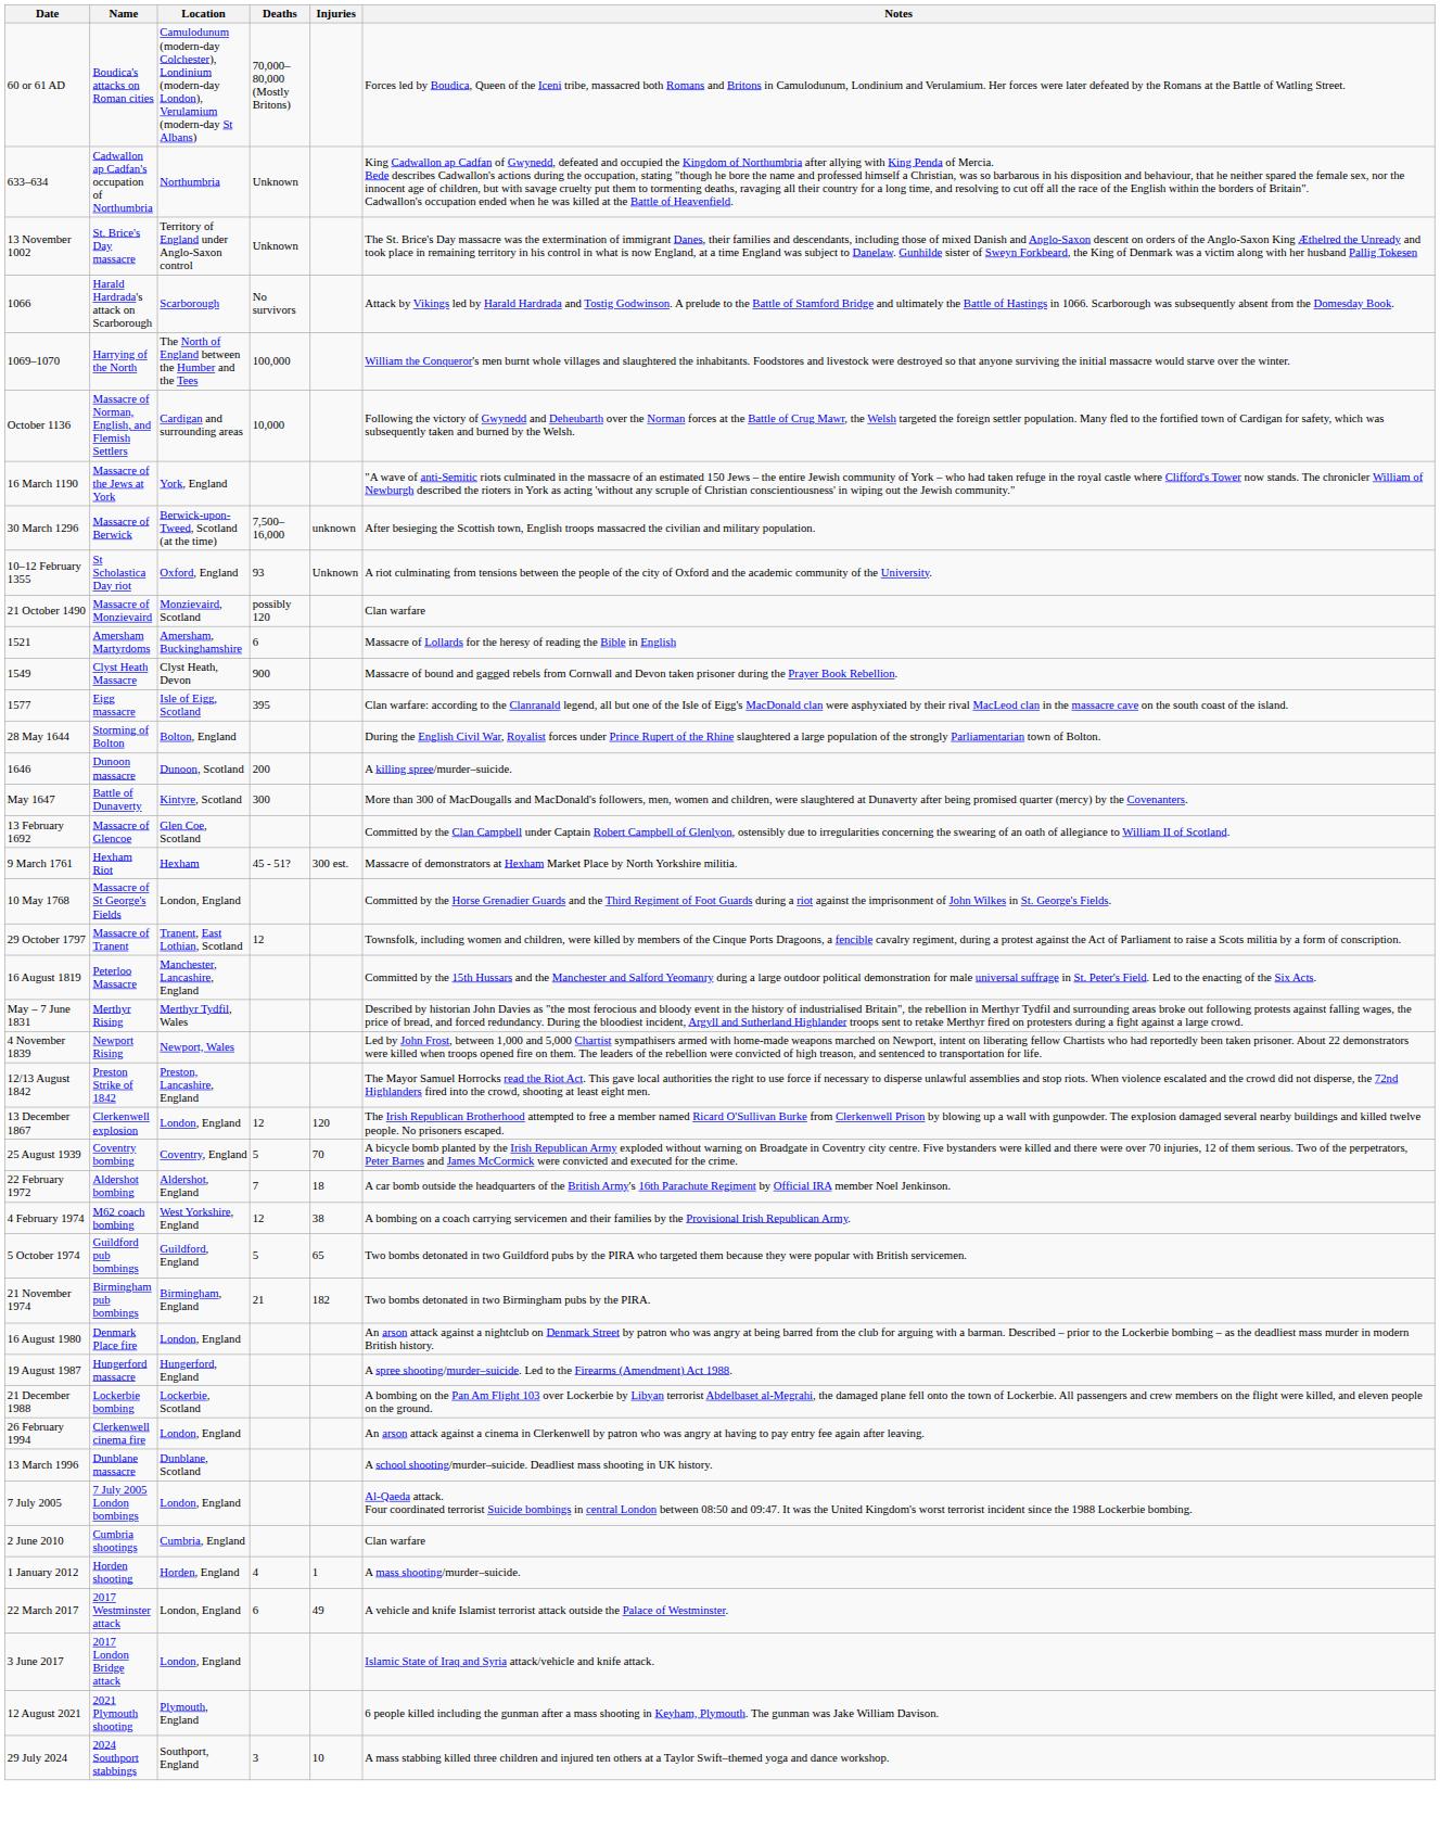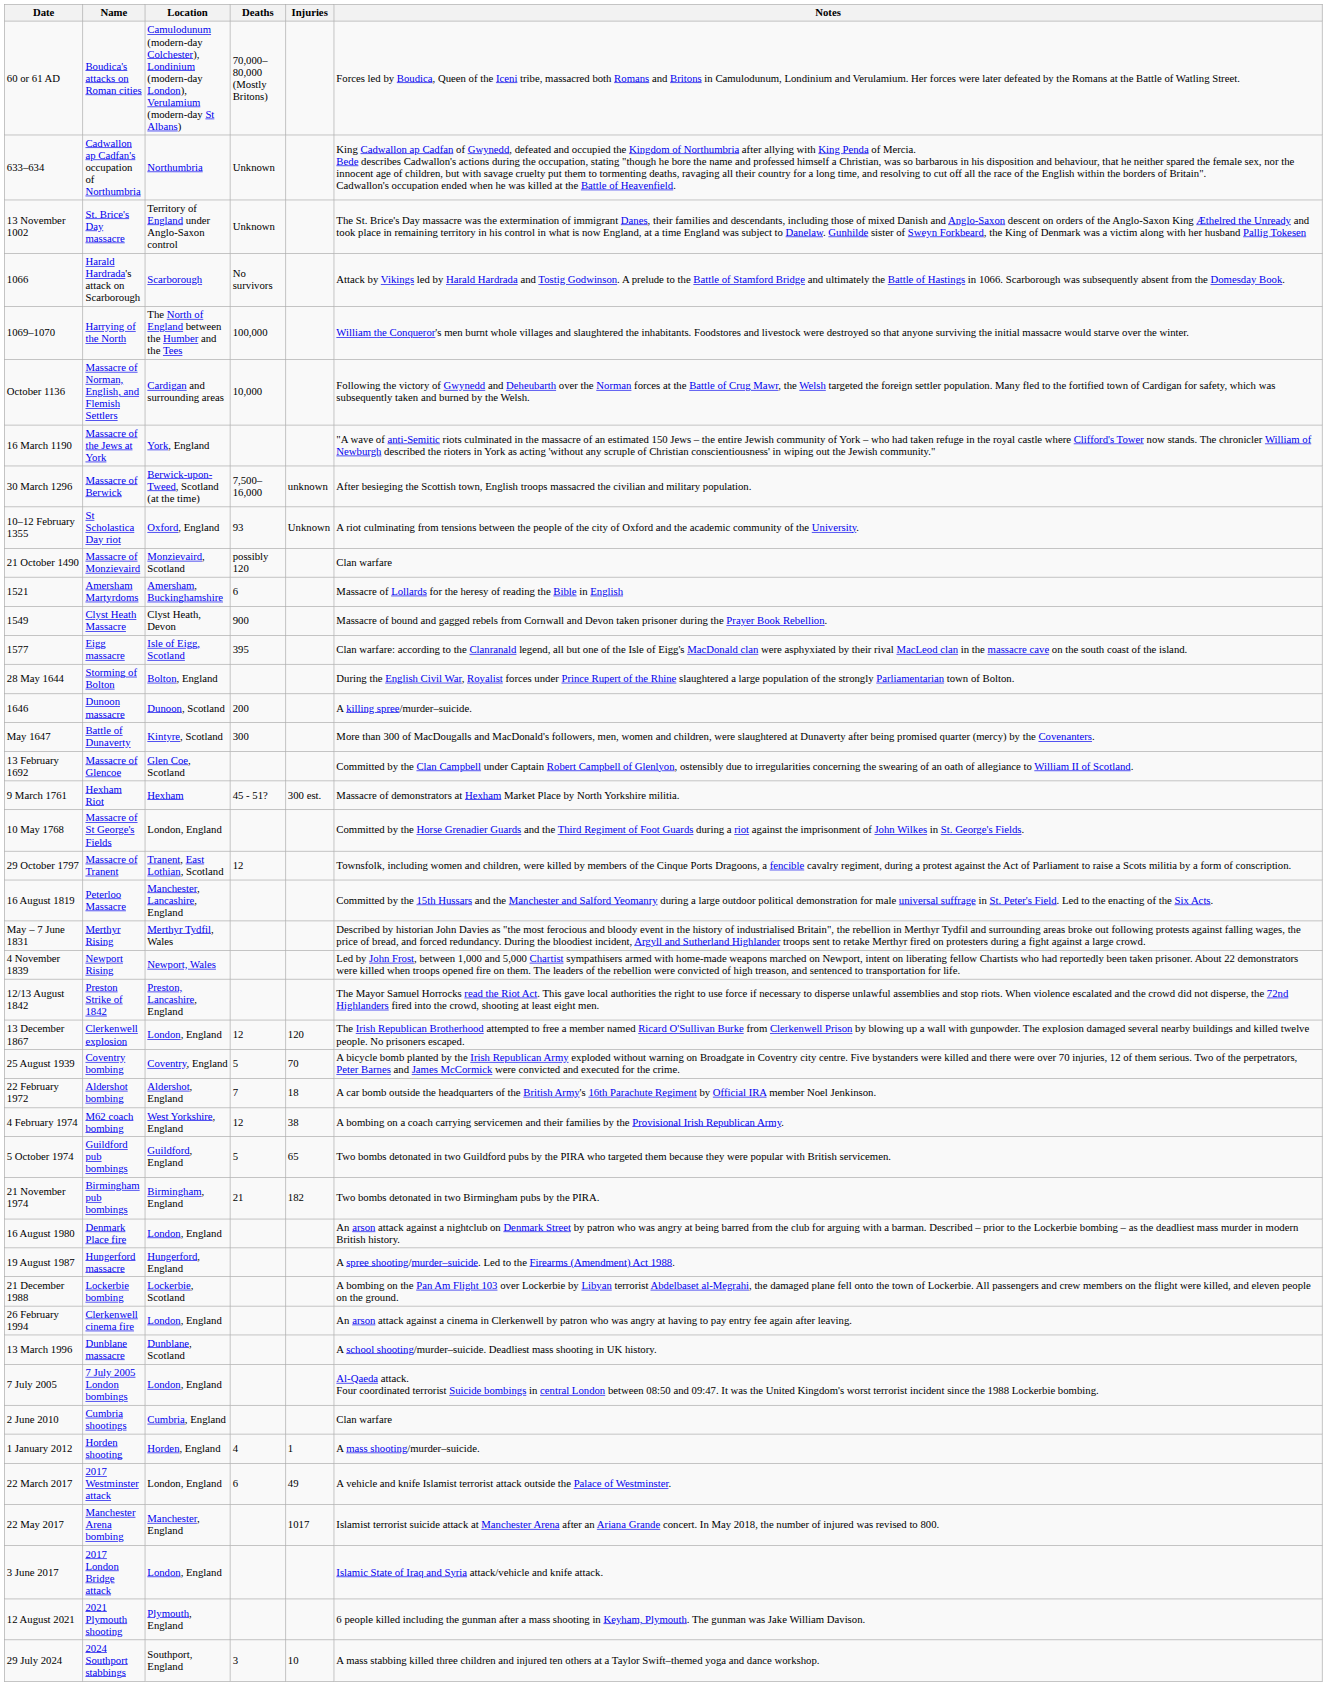 <table class="sortable wikitable" style="font-size:100%;">
 <tr>
 <th style="width:110px;" data-sort-type="date">Date</th>
 <th style="width:85px;">Name</th>
 <th style="width:120px;">Location</th>
 <th style="width:75px;" data-sort-type="number">Deaths</th>
 <th style="width:65px;" data-sort-type="number">Injuries</th>
 <th class="unsortable">Notes</th>
 </tr>
 <tr>
 <td data-sort-value="1 Jan 0100">60 or 61 AD</td>
 <td><a href='#'>Boudica's attacks on Roman cities</a></td>
 <td><a href='#'>Camulodunum</a> (modern-day <a href='#'>Colchester</a>), <a href='#'>Londinium</a> (modern-day <a href='#'>London</a>), <a href='#'>Verulamium</a> (modern-day <a href='#'>St Albans</a>)</td>
 <td>70,000–80,000 (Mostly Britons)</td>
 <td></td>
 <td>Forces led by <a href='#'>Boudica</a>, Queen of the <a href='#'>Iceni</a> tribe, massacred both <a href='#'>Romans</a> and <a href='#'>Britons</a> in Camulodunum, Londinium and Verulamium. Her forces were later defeated by the Romans at the Battle of Watling Street.</td>
 </tr>
 <tr>
 <td>633–634</td>
 <td><a href='#'>Cadwallon ap Cadfan's</a> occupation of <a href='#'>Northumbria</a></td>
 <td><a href='#'>Northumbria</a></td>
 <td>Unknown</td>
 <td></td>
 <td>King <a href='#'>Cadwallon ap Cadfan</a> of <a href='#'>Gwynedd</a>, defeated and occupied the <a href='#'>Kingdom of Northumbria</a> after allying with <a href='#'>King Penda</a> of Mercia.<br><a href='#'>Bede</a> describes Cadwallon's actions during the occupation, stating "though he bore the name and professed himself a Christian, was so barbarous in his disposition and behaviour, that he neither spared the female sex, nor the innocent age of children, but with savage cruelty put them to tormenting deaths, ravaging all their country for a long time, and resolving to cut off all the race of the English within the borders of Britain".<br>Cadwallon's occupation ended when he was killed at the <a href='#'>Battle of Heavenfield</a>.</td>
 </tr>
 <tr>
 <td>13 November 1002</td>
 <td><a href='#'>St. Brice's Day massacre</a></td>
 <td>Territory of <a href='#'>England</a> under Anglo-Saxon control</td>
 <td>Unknown</td>
 <td></td>
 <td>The St. Brice's Day massacre was the extermination of immigrant <a href='#'>Danes</a>, their families and descendants, including those of mixed Danish and <a href='#'>Anglo-Saxon</a> descent on orders of the Anglo-Saxon King <a href='#'>Æthelred the Unready</a> and took place in remaining territory in his control in what is now England, at a time England was subject to <a href='#'>Danelaw</a>. <a href='#'>Gunhilde</a> sister of <a href='#'>Sweyn Forkbeard</a>, the King of Denmark was a victim along with her husband <a href='#'>Pallig Tokesen</a></td>
 </tr>
 <tr>
 <td data-sort-value="1 Jan 1066">1066</td>
 <td><a href='#'>Harald Hardrada</a>'s attack on Scarborough</td>
 <td><a href='#'>Scarborough</a></td>
 <td>No survivors</td>
 <td></td>
 <td>Attack by <a href='#'>Vikings</a> led by <a href='#'>Harald Hardrada</a> and <a href='#'>Tostig Godwinson</a>. A prelude to the <a href='#'>Battle of Stamford Bridge</a> and ultimately the <a href='#'>Battle of Hastings</a> in 1066. Scarborough was subsequently absent from the <a href='#'>Domesday Book</a>.</td>
 </tr>
 <tr>
 <td data-sort-value="1 Jan 1069">1069–1070</td>
 <td><a href='#'>Harrying of the North</a></td>
 <td>The <a href='#'>North of England</a> between the <a href='#'>Humber</a> and the <a href='#'>Tees</a></td>
 <td>100,000</td>
 <td></td>
 <td><a href='#'>William the Conqueror</a>'s men burnt whole villages and slaughtered the inhabitants. Foodstores and livestock were destroyed so that anyone surviving the initial massacre would starve over the winter.</td>
 </tr>
 <tr>
 <td>October 1136</td>
 <td><a href='#'>Massacre of Norman, English, and Flemish Settlers</a></td>
 <td><a href='#'>Cardigan</a> and surrounding areas</td>
 <td>10,000</td>
 <td></td>
 <td>Following the victory of <a href='#'>Gwynedd</a> and <a href='#'>Deheubarth</a> over the <a href='#'>Norman</a> forces at the <a href='#'>Battle of Crug Mawr</a>, the <a href='#'>Welsh</a> targeted the foreign settler population. Many fled to the fortified town of Cardigan for safety, which was subsequently taken and burned by the Welsh.</td>
 </tr>
 <tr>
 <td>16 March 1190</td>
 <td><a href='#'>Massacre of the Jews at York</a></td>
 <td><a href='#'>York</a>, England</td>
 <td></td>
 <td></td>
 <td>"A wave of <a href='#'>anti-Semitic</a> riots culminated in the massacre of an estimated 150 Jews – the entire Jewish community of York – who had taken refuge in the royal castle where <a href='#'>Clifford's Tower</a> now stands. The chronicler <a href='#'>William of Newburgh</a> described the rioters in York as acting 'without any scruple of Christian conscientiousness' in wiping out the Jewish community."</td>
 </tr>
 <tr>
 <td>30 March 1296</td>
 <td><a href='#'>Massacre of Berwick</a></td>
 <td><a href='#'>Berwick-upon-Tweed</a>, Scotland (at the time)</td>
 <td>7,500–16,000</td>
 <td>unknown</td>
 <td>After besieging the Scottish town, English troops massacred the civilian and military population.</td>
 </tr>
 <tr>
 <td data-sort-value="10 Feb 1355">10–12 February 1355</td>
 <td><a href='#'>St Scholastica Day riot</a></td>
 <td><a href='#'>Oxford</a>, England</td>
 <td>93</td>
 <td>Unknown</td>
 <td>A riot culminating from tensions between the people of the city of Oxford and the academic community of the <a href='#'>University</a>.</td>
 </tr>
 <tr>
 <td>21 October 1490</td>
 <td><a href='#'>Massacre of Monzievaird</a></td>
 <td><a href='#'>Monzievaird</a>, Scotland</td>
 <td data-sort-value="120">possibly 120</td>
 <td></td>
 <td>Clan warfare</td>
 </tr>
 <tr>
 <td data-sort-value="1 Jan 1521">1521</td>
 <td><a href='#'>Amersham Martyrdoms</a></td>
 <td><a href='#'>Amersham</a>, <a href='#'>Buckinghamshire</a></td>
 <td>6</td>
 <td></td>
 <td>Massacre of <a href='#'>Lollards</a> for the heresy of reading the <a href='#'>Bible</a> in <a href='#'>English</a></td>
 </tr>
 <tr>
 <td data-sort-value="5 August 1549">1549</td>
 <td><a href='#'>Clyst Heath Massacre</a></td>
 <td>Clyst Heath, Devon</td>
 <td>900</td>
 <td></td>
 <td>Massacre of bound and gagged rebels from Cornwall and Devon taken prisoner during the <a href='#'>Prayer Book Rebellion</a>.</td>
 </tr>
 <tr>
 <td data-sort-value="1 Jan 1577">1577</td>
 <td><a href='#'>Eigg massacre</a></td>
 <td><a href='#'>Isle of Eigg, Scotland</a></td>
 <td>395</td>
 <td></td>
 <td>Clan warfare: according to the <a href='#'>Clanranald</a> legend, all but one of the Isle of Eigg's <a href='#'>MacDonald clan</a> were asphyxiated by their rival <a href='#'>MacLeod clan</a> in the <a href='#'>massacre cave</a> on the south coast of the island.</td>
 </tr>
 <tr>
 <td>28 May 1644</td>
 <td><a href='#'>Storming of Bolton</a></td>
 <td><a href='#'>Bolton</a>, England</td>
 <td></td>
 <td></td>
 <td>During the <a href='#'>English Civil War</a>, <a href='#'>Royalist</a> forces under <a href='#'>Prince Rupert of the Rhine</a> slaughtered a large population of the strongly <a href='#'>Parliamentarian</a> town of Bolton.</td>
 </tr>
 <tr>
 <td data-sort-value="1 jan 1646">1646</td>
 <td><a href='#'>Dunoon massacre</a></td>
 <td><a href='#'>Dunoon</a>, Scotland</td>
 <td>200</td>
 <td></td>
 <td>A <a href='#'>killing spree</a>/murder–suicide.</td>
 </tr>
 <tr>
 <td data-sort-value="1 May 1647">May 1647</td>
 <td><a href='#'>Battle of Dunaverty</a></td>
 <td><a href='#'>Kintyre</a>, Scotland</td>
 <td>300</td>
 <td></td>
 <td>More than 300 of MacDougalls and MacDonald's followers, men, women and children, were slaughtered at Dunaverty after being promised quarter (mercy) by the <a href='#'>Covenanters</a>.</td>
 </tr>
 <tr>
 <td>13 February 1692</td>
 <td><a href='#'>Massacre of Glencoe</a></td>
 <td><a href='#'>Glen Coe</a>, Scotland</td>
 <td></td>
 <td></td>
 <td>Committed by the <a href='#'>Clan Campbell</a> under Captain <a href='#'>Robert Campbell of Glenlyon</a>, ostensibly due to irregularities concerning the swearing of an oath of allegiance to <a href='#'>William II of Scotland</a>.</td>
 </tr>
 <tr>
 <td>9 March 1761</td>
 <td><a href='#'>Hexham Riot</a></td>
 <td><a href='#'>Hexham</a></td>
 <td>45 - 51?</td>
 <td>300 est.</td>
 <td>Massacre of demonstrators at <a href='#'>Hexham</a> Market Place by North Yorkshire militia.</td>
 </tr>
 <tr>
 <td>10 May 1768</td>
 <td><a href='#'>Massacre of St George's Fields</a></td>
 <td>London, England</td>
 <td></td>
 <td></td>
 <td>Committed by the <a href='#'>Horse Grenadier Guards</a> and the <a href='#'>Third Regiment of Foot Guards</a> during a <a href='#'>riot</a> against the imprisonment of <a href='#'>John Wilkes</a> in <a href='#'>St. George's Fields</a>.</td>
 </tr>
 <tr>
 <td>29 October 1797</td>
 <td><a href='#'>Massacre of Tranent</a></td>
 <td><a href='#'>Tranent</a>, <a href='#'>East Lothian</a>, Scotland</td>
 <td>12</td>
 <td></td>
 <td>Townsfolk, including women and children, were killed by members of the Cinque Ports Dragoons, a <a href='#'>fencible</a> cavalry regiment, during a protest against the Act of Parliament to raise a Scots militia by a form of conscription.</td>
 </tr>
 <tr>
 <td>16 August 1819</td>
 <td><a href='#'>Peterloo Massacre</a></td>
 <td><a href='#'>Manchester</a>, <a href='#'>Lancashire</a>, England</td>
 <td></td>
 <td></td>
 <td>Committed by the <a href='#'>15th Hussars</a> and the <a href='#'>Manchester and Salford Yeomanry</a> during a large outdoor political demonstration for male <a href='#'>universal suffrage</a> in <a href='#'>St. Peter's Field</a>. Led to the enacting of the <a href='#'>Six Acts</a>.</td>
 </tr>
 <tr>
 <td data-sort-value="7 June 1831">May – 7 June 1831</td>
 <td><a href='#'>Merthyr Rising</a></td>
 <td><a href='#'>Merthyr Tydfil</a>, Wales</td>
 <td></td>
 <td></td>
 <td>Described by historian John Davies as "the most ferocious and bloody event in the history of industrialised Britain", the rebellion in Merthyr Tydfil and surrounding areas broke out following protests against falling wages, the price of bread, and forced redundancy. During the bloodiest incident, <a href='#'>Argyll and Sutherland Highlander</a> troops sent to retake Merthyr fired on protesters during a fight against a large crowd.</td>
 </tr>
 <tr>
 <td>4 November 1839</td>
 <td><a href='#'>Newport Rising</a></td>
 <td><a href='#'>Newport, Wales</a></td>
 <td></td>
 <td></td>
 <td>Led by <a href='#'>John Frost</a>, between 1,000 and 5,000 <a href='#'>Chartist</a> sympathisers armed with home-made weapons marched on Newport, intent on liberating fellow Chartists who had reportedly been taken prisoner. About 22 demonstrators were killed when troops opened fire on them. The leaders of the rebellion were convicted of high treason, and sentenced to transportation for life.</td>
 </tr>
 <tr>
 <td data-sort-value="12 Aug 1842">12/13 August 1842</td>
 <td><a href='#'>Preston Strike of 1842</a></td>
 <td><a href='#'>Preston, Lancashire</a>, England</td>
 <td></td>
 <td></td>
 <td>The Mayor Samuel Horrocks <a href='#'>read the Riot Act</a>. This gave local authorities the right to use force if necessary to disperse unlawful assemblies and stop riots. When violence escalated and the crowd did not disperse, the <a href='#'>72nd Highlanders</a> fired into the crowd, shooting at least eight men.</td>
 </tr>
 <tr>
 <td>13 December 1867</td>
 <td><a href='#'>Clerkenwell explosion</a></td>
 <td><a href='#'>London</a>, England</td>
 <td>12</td>
 <td>120</td>
 <td>The <a href='#'>Irish Republican Brotherhood</a> attempted to free a member named <a href='#'>Ricard O'Sullivan Burke</a> from <a href='#'>Clerkenwell Prison</a> by blowing up a wall with gunpowder. The explosion damaged several nearby buildings and killed twelve people. No prisoners escaped.</td>
 </tr>
 <tr>
 <td>25 August 1939</td>
 <td><a href='#'>Coventry bombing</a></td>
 <td><a href='#'>Coventry</a>, England</td>
 <td>5</td>
 <td>70</td>
 <td>A bicycle bomb planted by the <a href='#'>Irish Republican Army</a> exploded without warning on Broadgate in Coventry city centre. Five bystanders were killed and there were over 70 injuries, 12 of them serious. Two of the perpetrators, <a href='#'>Peter Barnes</a> and <a href='#'>James McCormick</a> were convicted and executed for the crime.</td>
 </tr>
 <tr>
 <td>22 February 1972</td>
 <td><a href='#'>Aldershot bombing</a></td>
 <td><a href='#'>Aldershot</a>, England</td>
 <td>7</td>
 <td>18</td>
 <td>A car bomb outside the headquarters of the <a href='#'>British Army</a>'s <a href='#'>16th Parachute Regiment</a> by <a href='#'>Official IRA</a> member Noel Jenkinson.</td>
 </tr>
 <tr>
 <td>4 February 1974</td>
 <td><a href='#'>M62 coach bombing</a></td>
 <td><a href='#'>West Yorkshire</a>, England</td>
 <td>12</td>
 <td>38</td>
 <td>A bombing on a coach carrying servicemen and their families by the <a href='#'>Provisional Irish Republican Army</a>.</td>
 </tr>
 <tr>
 <td>5 October 1974</td>
 <td><a href='#'>Guildford pub bombings</a></td>
 <td><a href='#'>Guildford</a>, England</td>
 <td>5</td>
 <td>65</td>
 <td>Two bombs detonated in two Guildford pubs by the PIRA who targeted them because they were popular with British servicemen.</td>
 </tr>
 <tr>
 <td>21 November 1974</td>
 <td><a href='#'>Birmingham pub bombings</a></td>
 <td><a href='#'>Birmingham</a>, England</td>
 <td>21</td>
 <td>182</td>
 <td>Two bombs detonated in two Birmingham pubs by the PIRA.</td>
 </tr>
 <tr>
 <td>16 August 1980</td>
 <td><a href='#'>Denmark Place fire</a></td>
 <td><a href='#'>London</a>, England</td>
 <td></td>
 <td></td>
 <td>An <a href='#'>arson</a> attack against a nightclub on <a href='#'>Denmark Street</a> by patron who was angry at being barred from the club for arguing with a barman. Described – prior to the Lockerbie bombing – as the deadliest mass murder in modern British history.</td>
 </tr>
 <tr>
 <td>19 August 1987</td>
 <td><a href='#'>Hungerford massacre</a></td>
 <td><a href='#'>Hungerford</a>, England</td>
 <td></td>
 <td></td>
 <td>A <a href='#'>spree shooting</a>/<a href='#'>murder–suicide</a>. Led to the <a href='#'>Firearms (Amendment) Act 1988</a>.</td>
 </tr>
 <tr>
 <td>21 December 1988</td>
 <td><a href='#'>Lockerbie bombing</a></td>
 <td><a href='#'>Lockerbie</a>, Scotland</td>
 <td></td>
 <td></td>
 <td>A bombing on the <a href='#'>Pan Am Flight 103</a> over Lockerbie by <a href='#'>Libyan</a> terrorist <a href='#'>Abdelbaset al-Megrahi</a>, the damaged plane fell onto the town of Lockerbie. All passengers and crew members on the flight were killed, and eleven people on the ground.</td>
 </tr>
 <tr>
 <td>26 February 1994</td>
 <td><a href='#'>Clerkenwell cinema fire</a></td>
 <td><a href='#'>London</a>, England</td>
 <td></td>
 <td></td>
 <td>An <a href='#'>arson</a> attack against a cinema in Clerkenwell by patron who was angry at having to pay entry fee again after leaving.</td>
 </tr>
 <tr>
 <td>13 March 1996</td>
 <td><a href='#'>Dunblane massacre</a></td>
 <td><a href='#'>Dunblane</a>, Scotland</td>
 <td></td>
 <td></td>
 <td>A <a href='#'>school shooting</a>/murder–suicide. Deadliest mass shooting in UK history.</td>
 </tr>
 <tr>
 <td>7 July 2005</td>
 <td><a href='#'>7 July 2005 London bombings</a></td>
 <td><a href='#'>London</a>, England</td>
 <td></td>
 <td></td>
 <td><a href='#'>Al-Qaeda</a> attack.<br>Four coordinated terrorist <a href='#'>Suicide bombings</a> in <a href='#'>central London</a> between 08:50 and 09:47. It was the United Kingdom's worst terrorist incident since the 1988 Lockerbie bombing.</td>
 </tr>
 <tr>
 <td>2 June 2010</td>
 <td><a href='#'>Cumbria shootings</a></td>
 <td><a href='#'>Cumbria</a>, England</td>
 <td></td>
 <td></td>
 <td>Clan warfare</td>
 </tr>
 <tr>
 <td>1 January 2012</td>
 <td><a href='#'>Horden shooting</a></td>
 <td><a href='#'>Horden</a>, England</td>
 <td>4</td>
 <td>1</td>
 <td>A <a href='#'>mass shooting</a>/murder–suicide.</td>
 </tr>
 <tr>
 <td>22 March 2017</td>
 <td><a href='#'>2017 Westminster attack</a></td>
 <td>London, England</td>
 <td>6</td>
 <td>49</td>
 <td>A vehicle and knife Islamist terrorist attack outside the <a href='#'>Palace of Westminster</a>.</td>
 </tr>
 <tr>
+<td>22 May 2017</td>
+<td><a href='#'>Manchester Arena bombing</a></td>
+<td><a href='#'>Manchester</a>, England</td>
+<td></td>
+<td>1017</td>
+<td>Islamist terrorist suicide attack at <a href='#'>Manchester Arena</a> after an <a href='#'>Ariana Grande</a> concert. In May 2018, the number of injured was revised to 800.</td>
+</tr>
+<tr>
 <td>3 June 2017</td>
 <td><a href='#'>2017 London Bridge attack</a></td>
 <td><a href='#'>London</a>, England</td>
 <td></td>
 <td></td>
 <td><a href='#'>Islamic State of Iraq and Syria</a> attack/vehicle and knife attack.</td>
 </tr>
 <tr>
 <td>12 August 2021</td>
 <td><a href='#'>2021 Plymouth shooting</a></td>
 <td><a href='#'>Plymouth</a>, England</td>
 <td></td>
 <td></td>
 <td>6 people killed including the gunman after a mass shooting in <a href='#'>Keyham, Plymouth</a>. The gunman was Jake William Davison.</td>
 </tr>
 <tr>
 <td>29 July 2024</td>
 <td><a href='#'>2024 Southport stabbings</a></td>
 <td>Southport, England</td>
 <td>3</td>
 <td>10</td>
 <td>A mass stabbing killed three children and injured ten others at a Taylor Swift–themed yoga and dance workshop.</td>
 </tr>
 </table>
